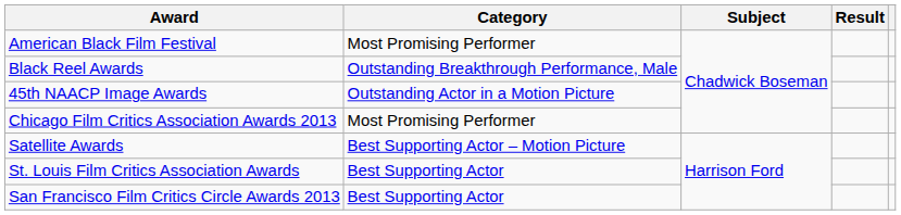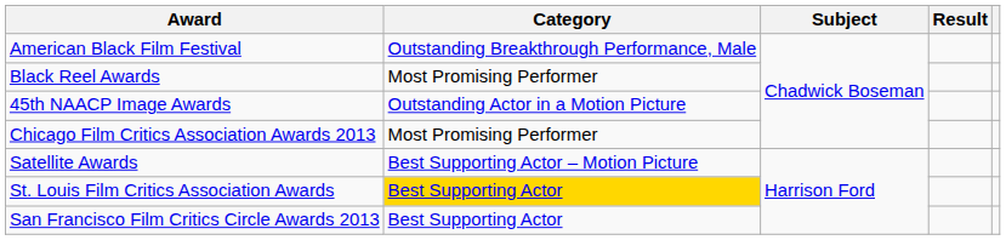 <table class="wikitable">
 <tr>
 <th>Award</th>
 <th>Category</th>
 <th>Subject</th>
 <th>Result</th>
 <th></th>
 </tr>
 <tr>
 <td><a href='#'>American Black Film Festival</a></td>
-<td>Most Promising Performer</td>
+<td><a href='#'>Outstanding Breakthrough Performance, Male</a></td>
 <td rowspan=4><a href='#'>Chadwick Boseman</a></td>
 <td></td>
 <td></td>
 </tr>
 <tr>
 <td><a href='#'>Black Reel Awards</a></td>
-<td><a href='#'>Outstanding Breakthrough Performance, Male</a></td>
+<td>Most Promising Performer</td>
 <td></td>
 <td></td>
 </tr>
 <tr>
 <td><a href='#'>45th NAACP Image Awards</a></td>
 <td><a href='#'>Outstanding Actor in a Motion Picture</a></td>
 <td></td>
 <td></td>
 </tr>
 <tr>
 <td><a href='#'>Chicago Film Critics Association Awards 2013</a></td>
 <td>Most Promising Performer</td>
 <td></td>
 <td></td>
 </tr>
 <tr>
 <td><a href='#'>Satellite Awards</a></td>
 <td><a href='#'>Best Supporting Actor – Motion Picture</a></td>
 <td rowspan=3><a href='#'>Harrison Ford</a></td>
 <td></td>
 <td></td>
 </tr>
 <tr>
 <td><a href='#'>St. Louis Film Critics Association Awards</a></td>
-<td><a href='#'>Best Supporting Actor</a></td>
+<td style="background: gold;"><a href='#'>Best Supporting Actor</a></td>
 <td></td>
 <td></td>
 </tr>
 <tr>
 <td><a href='#'>San Francisco Film Critics Circle Awards 2013</a></td>
 <td><a href='#'>Best Supporting Actor</a></td>
 <td></td>
 <td></td>
 </tr>
 </table>
